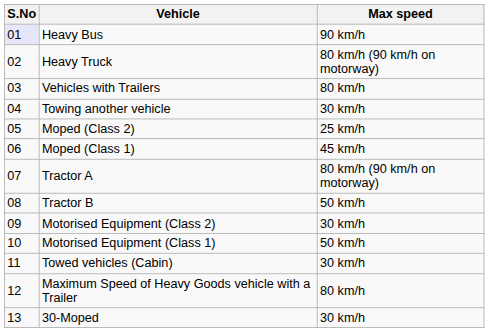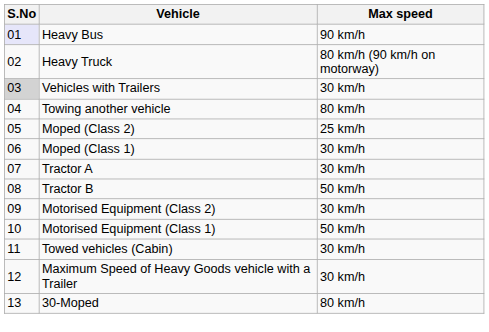 <table class="wikitable">
 <tr>
 <th>S.No</th>
 <th>Vehicle</th>
 <th>Max speed</th>
 </tr>
 <tr>
 <td style="background: lavender;">01</td>
 <td>Heavy Bus</td>
 <td>90 km/h </td>
 </tr>
 <tr>
 <td>02</td>
 <td>Heavy Truck</td>
 <td>80 km/h (90 km/h on motorway)</td>
 </tr>
 <tr>
-<td>03</td>
+<td style="background: lightgrey;">03</td>
 <td>Vehicles with Trailers</td>
-<td>80 km/h</td>
+<td>30 km/h</td>
 </tr>
 <tr>
 <td>04</td>
 <td>Towing another vehicle</td>
-<td>30 km/h</td>
+<td>80 km/h</td>
 </tr>
 <tr>
 <td>05</td>
 <td>Moped (Class 2)</td>
 <td>25 km/h</td>
 </tr>
 <tr>
 <td>06</td>
 <td>Moped (Class 1)</td>
-<td>45 km/h</td>
+<td>30 km/h</td>
 </tr>
 <tr>
 <td>07</td>
 <td>Tractor A</td>
-<td>80 km/h (90 km/h on motorway)</td>
+<td>30 km/h</td>
 </tr>
 <tr>
 <td>08</td>
 <td>Tractor B</td>
 <td>50 km/h</td>
 </tr>
 <tr>
 <td>09</td>
 <td>Motorised Equipment (Class 2)</td>
 <td>30 km/h</td>
 </tr>
 <tr>
 <td>10</td>
 <td>Motorised Equipment (Class 1)</td>
 <td>50 km/h</td>
 </tr>
 <tr>
 <td>11</td>
 <td>Towed vehicles (Cabin)</td>
 <td>30 km/h</td>
 </tr>
 <tr>
 <td>12</td>
 <td>Maximum Speed of Heavy Goods vehicle with a Trailer</td>
-<td>80 km/h</td>
+<td>30 km/h</td>
 </tr>
 <tr>
 <td>13</td>
 <td>30-Moped</td>
-<td>30 km/h</td>
+<td>80 km/h</td>
 </tr>
 </table>
